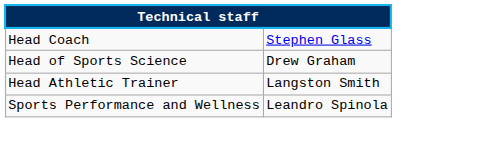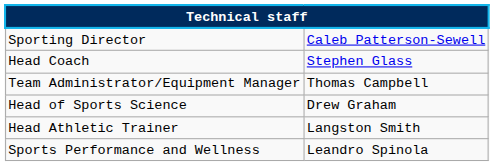 <table class="wikitable">
 <tr>
 <th colspan="2" style="background:#002A5C; color:#ffffff; border:2px solid #13B5EA;" scope="col">Technical staff</th>
 </tr>
 <tr>
+<td>Sporting Director</td>
+<td><a href='#'>Caleb Patterson-Sewell</a></td>
+</tr>
+<tr>
 <td>Head Coach</td>
 <td><a href='#'>Stephen Glass</a></td>
+</tr>
+<tr>
+<td>Team Administrator/Equipment Manager</td>
+<td>Thomas Campbell</td>
 </tr>
 <tr>
 <td>Head of Sports Science</td>
 <td>Drew Graham</td>
 </tr>
 <tr>
 <td>Head Athletic Trainer</td>
 <td>Langston Smith</td>
 </tr>
 <tr>
 <td>Sports Performance and Wellness</td>
 <td>Leandro Spinola</td>
 </tr>
 </table>
